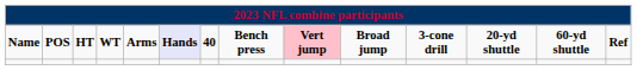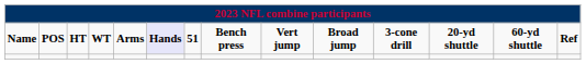 <table class="wikitable sortable" style="width:90%; text-align:center;">
 <tr style="font-weight:bold; background:#003366; color:#CC0033;">
 <td colspan="14">2023 NFL combine participants</td>
 </tr>
 <tr style="font-weight:bold;">
 <td>Name</td>
 <td>POS</td>
 <td>HT</td>
 <td>WT</td>
 <td>Arms</td>
 <td style="background: lavender;">Hands</td>
-<td>40</td>
+<td>51</td>
 <td>Bench press</td>
-<td style="background: pink;">Vert jump</td>
+<td>Vert jump</td>
 <td>Broad jump</td>
 <td>3-cone drill</td>
 <td>20-yd shuttle</td>
 <td>60-yd shuttle</td>
 <td>Ref</td>
 </tr>
 <tr>
 <td></td>
 <td></td>
 <td></td>
 <td></td>
 <td></td>
 <td></td>
 <td></td>
 <td></td>
 <td></td>
 <td></td>
 <td></td>
 <td></td>
 <td></td>
 <td></td>
 </tr>
 </table>
